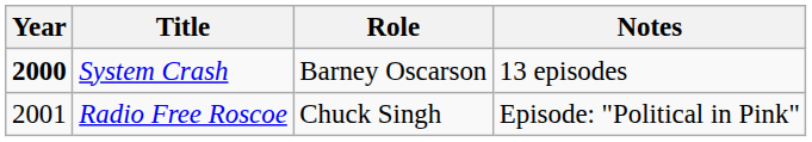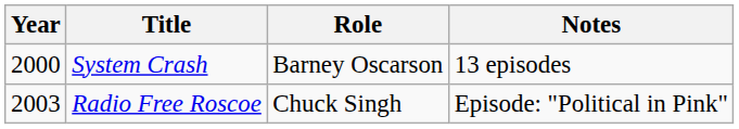 <table class="wikitable sortable">
 <tr>
 <th>Year</th>
 <th>Title</th>
 <th>Role</th>
 <th class="unsortable">Notes</th>
 </tr>
 <tr>
-<td><strong>2000</strong></td>
+<td>2000</td>
 <td><em><a href='#'>System Crash</a></em></td>
 <td>Barney Oscarson</td>
 <td>13 episodes</td>
 </tr>
 <tr>
-<td>2001</td>
+<td>2003</td>
 <td><em><a href='#'>Radio Free Roscoe</a></em></td>
 <td>Chuck Singh</td>
 <td>Episode: "Political in Pink"</td>
 </tr>
 </table>
